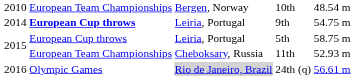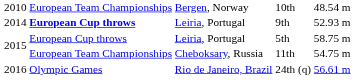 <table>
 <tr>
 <td>2010</td>
 <td><a href='#'>European Team Championships</a></td>
 <td><a href='#'>Bergen</a>, Norway</td>
 <td>10th</td>
 <td>48.54 m</td>
 </tr>
 <tr>
 <td>2014</td>
 <td><strong><a href='#'>European Cup throws</a></strong></td>
 <td><a href='#'>Leiria</a>, Portugal</td>
 <td>9th</td>
-<td>54.75 m</td>
+<td>52.93 m</td>
 </tr>
 <tr>
 <td rowspan="2">2015</td>
 <td><a href='#'>European Cup throws</a></td>
 <td><a href='#'>Leiria</a>, Portugal</td>
 <td>5th</td>
 <td>58.75 m</td>
 </tr>
 <tr>
 <td><a href='#'>European Team Championships</a></td>
 <td><a href='#'>Cheboksary</a>, Russia</td>
 <td>11th</td>
-<td>52.93 m</td>
+<td>54.75 m</td>
 </tr>
 <tr>
 <td>2016</td>
 <td><a href='#'>Olympic Games</a></td>
-<td style="background: lightgrey;"><a href='#'>Rio de Janeiro, Brazil</a></td>
+<td><a href='#'>Rio de Janeiro, Brazil</a></td>
 <td>24th (q)</td>
 <td><a href='#'>56.61 m</a></td>
 </tr>
 </table>
